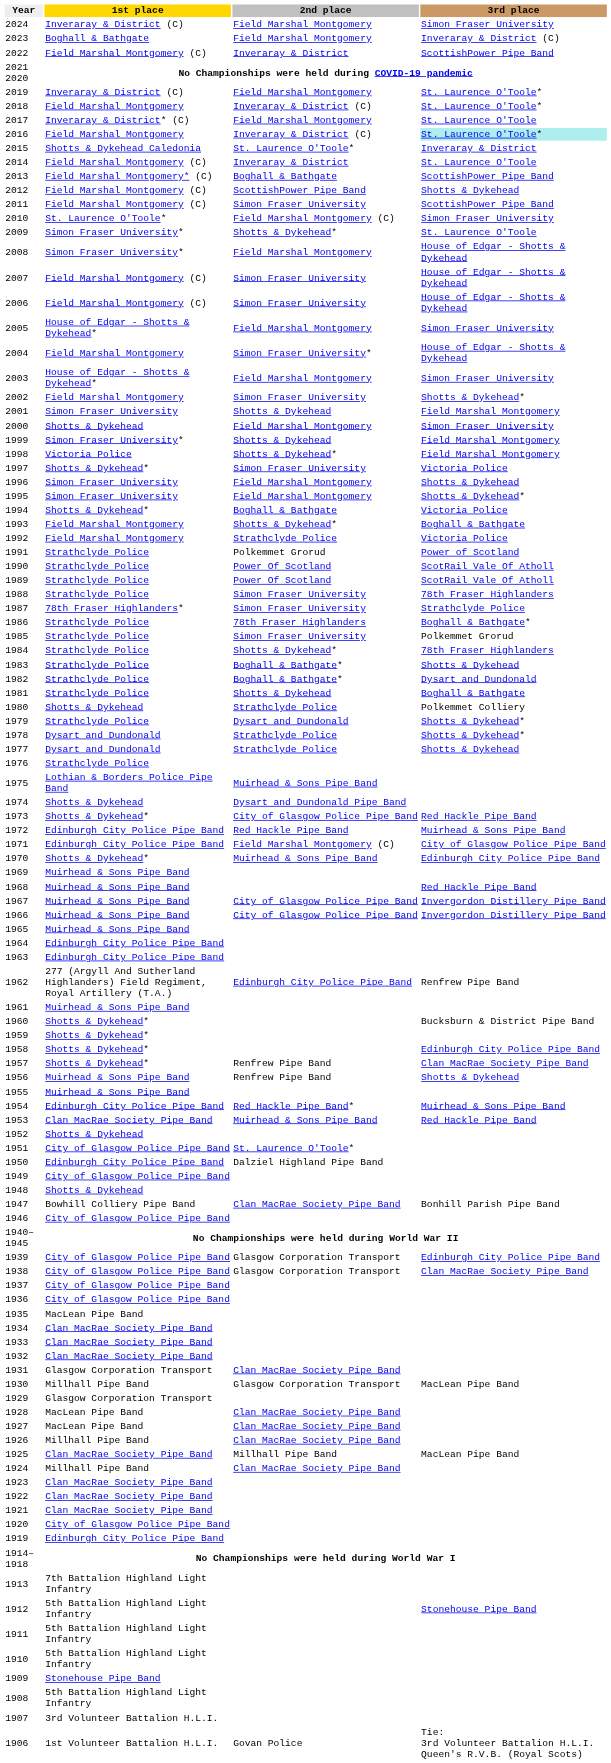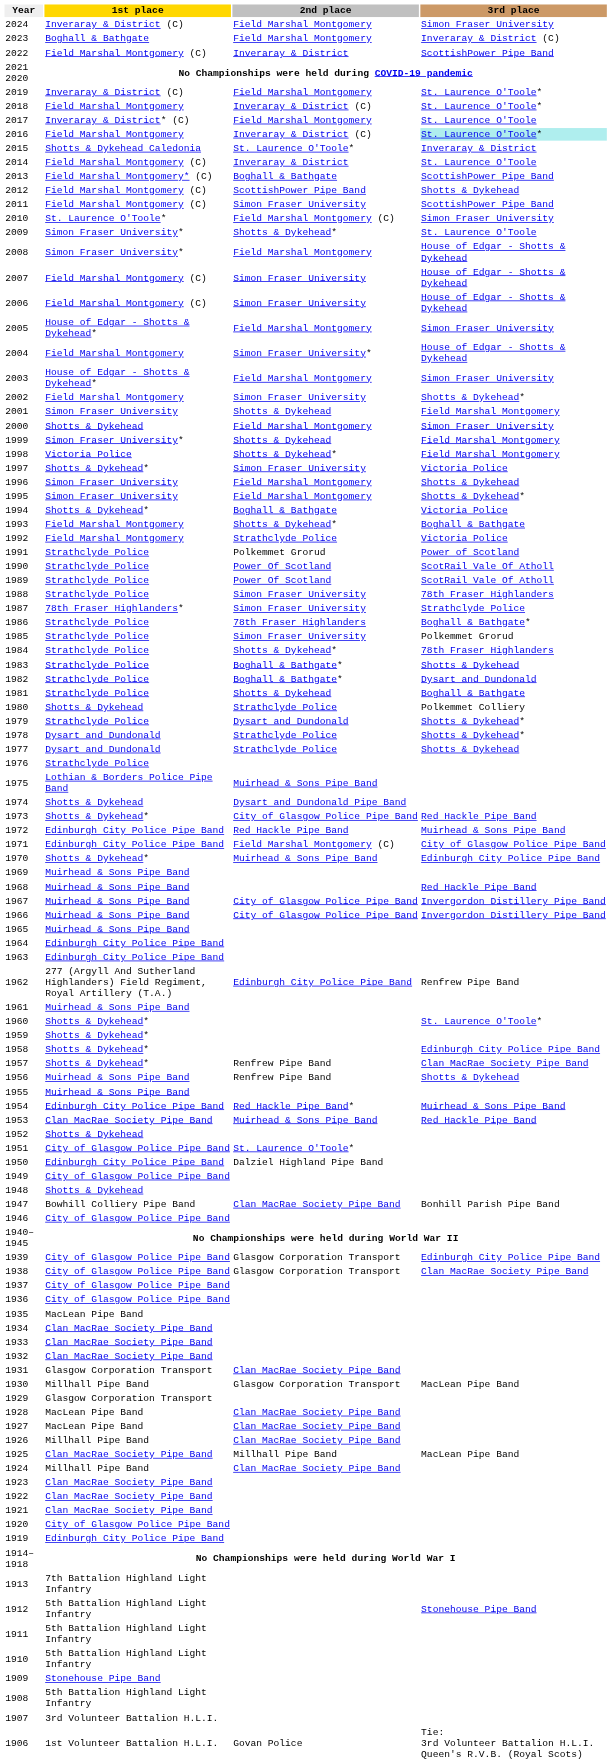 <table>
 <tr align="center">
 <td width="50" bgcolor="efefef"><strong>Year</strong></td>
 <td width="250" bgcolor="Gold"><strong>1st place</strong></td>
 <td width="250" bgcolor="silver"><strong>2nd place</strong></td>
 <td width="250" bgcolor="cc9966"><strong>3rd place</strong></td>
 </tr>
 <tr>
 <td>2024</td>
 <td><a href='#'>Inveraray & District</a> (C)</td>
 <td><a href='#'>Field Marshal Montgomery</a></td>
 <td><a href='#'>Simon Fraser University</a></td>
 </tr>
 <tr>
 <td>2023</td>
 <td><a href='#'>Boghall & Bathgate</a></td>
 <td><a href='#'>Field Marshal Montgomery</a></td>
 <td><a href='#'>Inveraray & District</a> (C)</td>
 </tr>
 <tr>
 <td>2022</td>
 <td><a href='#'>Field Marshal Montgomery</a> (C)</td>
 <td><a href='#'>Inveraray & District</a></td>
 <td><a href='#'>ScottishPower Pipe Band</a></td>
 </tr>
 <tr>
 <td>2021 2020</td>
 <th colspan="3" align="center">No Championships were held during <a href='#'>COVID-19 pandemic</a></th>
 </tr>
 <tr>
 <td>2019</td>
 <td><a href='#'>Inveraray & District</a> (C)</td>
 <td><a href='#'>Field Marshal Montgomery</a></td>
 <td><a href='#'>St. Laurence O'Toole</a>*</td>
 </tr>
 <tr>
 <td>2018</td>
 <td><a href='#'>Field Marshal Montgomery</a></td>
 <td><a href='#'>Inveraray & District</a> (C)</td>
 <td><a href='#'>St. Laurence O'Toole</a>*</td>
 <td></td>
 </tr>
 <tr>
 <td>2017</td>
 <td><a href='#'>Inveraray & District</a>* (C)</td>
 <td><a href='#'>Field Marshal Montgomery</a></td>
 <td><a href='#'>St. Laurence O'Toole</a></td>
 <td></td>
 </tr>
 <tr>
 <td>2016</td>
 <td><a href='#'>Field Marshal Montgomery</a></td>
 <td><a href='#'>Inveraray & District</a> (C)</td>
 <td style="background: paleturquoise;"><a href='#'>St. Laurence O'Toole</a>*</td>
 </tr>
 <tr>
 <td>2015</td>
 <td><a href='#'>Shotts & Dykehead Caledonia</a></td>
 <td><a href='#'>St. Laurence O'Toole</a>*</td>
 <td><a href='#'>Inveraray & District</a></td>
 </tr>
 <tr>
 <td>2014</td>
 <td><a href='#'>Field Marshal Montgomery</a> (C)</td>
 <td><a href='#'>Inveraray & District</a></td>
 <td><a href='#'>St. Laurence O'Toole</a></td>
 </tr>
 <tr>
 <td>2013</td>
 <td><a href='#'>Field Marshal Montgomery*</a> (C)</td>
 <td><a href='#'>Boghall & Bathgate</a></td>
 <td><a href='#'>ScottishPower Pipe Band</a></td>
 </tr>
 <tr>
 <td>2012</td>
 <td><a href='#'>Field Marshal Montgomery</a> (C)</td>
 <td><a href='#'>ScottishPower Pipe Band</a></td>
 <td><a href='#'>Shotts & Dykehead</a></td>
 </tr>
 <tr>
 <td>2011</td>
 <td><a href='#'>Field Marshal Montgomery</a> (C)</td>
 <td><a href='#'>Simon Fraser University</a></td>
 <td><a href='#'>ScottishPower Pipe Band</a></td>
 </tr>
 <tr>
 <td>2010</td>
 <td><a href='#'>St. Laurence O'Toole</a>*</td>
 <td><a href='#'>Field Marshal Montgomery</a> (C)</td>
 <td><a href='#'>Simon Fraser University</a></td>
 </tr>
 <tr>
 <td>2009</td>
 <td><a href='#'>Simon Fraser University</a>*</td>
 <td><a href='#'>Shotts & Dykehead</a>*</td>
 <td><a href='#'>St. Laurence O'Toole</a></td>
 </tr>
 <tr>
 <td>2008</td>
 <td><a href='#'>Simon Fraser University</a>*</td>
 <td><a href='#'>Field Marshal Montgomery</a></td>
 <td><a href='#'>House of Edgar - Shotts & Dykehead</a></td>
 </tr>
 <tr>
 <td>2007</td>
 <td><a href='#'>Field Marshal Montgomery</a> (C)</td>
 <td><a href='#'>Simon Fraser University</a></td>
 <td><a href='#'>House of Edgar - Shotts & Dykehead</a></td>
 </tr>
 <tr>
 <td>2006</td>
 <td><a href='#'>Field Marshal Montgomery</a> (C)</td>
 <td><a href='#'>Simon Fraser University</a></td>
 <td><a href='#'>House of Edgar - Shotts & Dykehead</a></td>
 </tr>
 <tr>
 <td>2005</td>
 <td><a href='#'>House of Edgar - Shotts & Dykehead</a>*</td>
 <td><a href='#'>Field Marshal Montgomery</a></td>
 <td><a href='#'>Simon Fraser University</a></td>
 </tr>
 <tr>
 <td>2004</td>
 <td><a href='#'>Field Marshal Montgomery</a></td>
 <td><a href='#'>Simon Fraser University</a>*</td>
 <td><a href='#'>House of Edgar - Shotts & Dykehead</a></td>
 </tr>
 <tr>
 <td>2003</td>
 <td><a href='#'>House of Edgar - Shotts & Dykehead</a>*</td>
 <td><a href='#'>Field Marshal Montgomery</a></td>
 <td><a href='#'>Simon Fraser University</a></td>
 </tr>
 <tr>
 <td>2002</td>
 <td><a href='#'>Field Marshal Montgomery</a></td>
 <td><a href='#'>Simon Fraser University</a></td>
 <td><a href='#'>Shotts & Dykehead</a>*</td>
 </tr>
 <tr>
 <td>2001</td>
 <td><a href='#'>Simon Fraser University</a></td>
 <td><a href='#'>Shotts & Dykehead</a></td>
 <td><a href='#'>Field Marshal Montgomery</a></td>
 </tr>
 <tr>
 <td>2000</td>
 <td><a href='#'>Shotts & Dykehead</a></td>
 <td><a href='#'>Field Marshal Montgomery</a></td>
 <td><a href='#'>Simon Fraser University</a></td>
 </tr>
 <tr>
 <td>1999</td>
 <td><a href='#'>Simon Fraser University</a>*</td>
 <td><a href='#'>Shotts & Dykehead</a></td>
 <td><a href='#'>Field Marshal Montgomery</a></td>
 </tr>
 <tr>
 <td>1998</td>
 <td><a href='#'>Victoria Police</a></td>
 <td><a href='#'>Shotts & Dykehead</a>*</td>
 <td><a href='#'>Field Marshal Montgomery</a></td>
 </tr>
 <tr>
 <td>1997</td>
 <td><a href='#'>Shotts & Dykehead</a>*</td>
 <td><a href='#'>Simon Fraser University</a></td>
 <td><a href='#'>Victoria Police</a></td>
 </tr>
 <tr>
 <td>1996</td>
 <td><a href='#'>Simon Fraser University</a></td>
 <td><a href='#'>Field Marshal Montgomery</a></td>
 <td><a href='#'>Shotts & Dykehead</a></td>
 </tr>
 <tr>
 <td>1995</td>
 <td><a href='#'>Simon Fraser University</a></td>
 <td><a href='#'>Field Marshal Montgomery</a></td>
 <td><a href='#'>Shotts & Dykehead</a>*</td>
 </tr>
 <tr>
 <td>1994</td>
 <td><a href='#'>Shotts & Dykehead</a>*</td>
 <td><a href='#'>Boghall & Bathgate</a></td>
 <td><a href='#'>Victoria Police</a></td>
 </tr>
 <tr>
 <td>1993</td>
 <td><a href='#'>Field Marshal Montgomery</a></td>
 <td><a href='#'>Shotts & Dykehead</a>*</td>
 <td><a href='#'>Boghall & Bathgate</a></td>
 </tr>
 <tr>
 <td>1992</td>
 <td><a href='#'>Field Marshal Montgomery</a></td>
 <td><a href='#'>Strathclyde Police</a></td>
 <td><a href='#'>Victoria Police</a></td>
 </tr>
 <tr>
 <td>1991</td>
 <td><a href='#'>Strathclyde Police</a></td>
 <td>Polkemmet Grorud</td>
 <td><a href='#'>Power of Scotland</a></td>
 </tr>
 <tr>
 <td>1990</td>
 <td><a href='#'>Strathclyde Police</a></td>
 <td><a href='#'>Power Of Scotland</a></td>
 <td><a href='#'>ScotRail Vale Of Atholl</a></td>
 </tr>
 <tr>
 <td>1989</td>
 <td><a href='#'>Strathclyde Police</a></td>
 <td><a href='#'>Power Of Scotland</a></td>
 <td><a href='#'>ScotRail Vale Of Atholl</a></td>
 </tr>
 <tr>
 <td>1988</td>
 <td><a href='#'>Strathclyde Police</a></td>
 <td><a href='#'>Simon Fraser University</a></td>
 <td><a href='#'>78th Fraser Highlanders</a></td>
 </tr>
 <tr>
 <td>1987</td>
 <td><a href='#'>78th Fraser Highlanders</a>*</td>
 <td><a href='#'>Simon Fraser University</a></td>
 <td><a href='#'>Strathclyde Police</a></td>
 </tr>
 <tr>
 <td>1986</td>
 <td><a href='#'>Strathclyde Police</a></td>
 <td><a href='#'>78th Fraser Highlanders</a></td>
 <td><a href='#'>Boghall & Bathgate</a>*</td>
 </tr>
 <tr>
 <td>1985</td>
 <td><a href='#'>Strathclyde Police</a></td>
 <td><a href='#'>Simon Fraser University</a></td>
 <td>Polkemmet Grorud</td>
 </tr>
 <tr>
 <td>1984</td>
 <td><a href='#'>Strathclyde Police</a></td>
 <td><a href='#'>Shotts & Dykehead</a>*</td>
 <td><a href='#'>78th Fraser Highlanders</a></td>
 </tr>
 <tr>
 <td>1983</td>
 <td><a href='#'>Strathclyde Police</a></td>
 <td><a href='#'>Boghall & Bathgate</a>*</td>
 <td><a href='#'>Shotts & Dykehead</a></td>
 </tr>
 <tr>
 <td>1982</td>
 <td><a href='#'>Strathclyde Police</a></td>
 <td><a href='#'>Boghall & Bathgate</a>*</td>
 <td><a href='#'>Dysart and Dundonald</a></td>
 </tr>
 <tr>
 <td>1981</td>
 <td><a href='#'>Strathclyde Police</a></td>
 <td><a href='#'>Shotts & Dykehead</a></td>
 <td><a href='#'>Boghall & Bathgate</a></td>
 </tr>
 <tr>
 <td>1980</td>
 <td><a href='#'>Shotts & Dykehead</a></td>
 <td><a href='#'>Strathclyde Police</a></td>
 <td>Polkemmet Colliery</td>
 </tr>
 <tr>
 <td>1979</td>
 <td><a href='#'>Strathclyde Police</a></td>
 <td><a href='#'>Dysart and Dundonald</a></td>
 <td><a href='#'>Shotts & Dykehead</a>*</td>
 </tr>
 <tr>
 <td>1978</td>
 <td><a href='#'>Dysart and Dundonald</a></td>
 <td><a href='#'>Strathclyde Police</a></td>
 <td><a href='#'>Shotts & Dykehead</a>*</td>
 </tr>
 <tr>
 <td>1977</td>
 <td><a href='#'>Dysart and Dundonald</a></td>
 <td><a href='#'>Strathclyde Police</a></td>
 <td><a href='#'>Shotts & Dykehead</a></td>
 </tr>
 <tr>
 <td>1976</td>
 <td><a href='#'>Strathclyde Police</a></td>
 <td></td>
 <td></td>
 </tr>
 <tr>
 <td>1975</td>
 <td><a href='#'>Lothian & Borders Police Pipe Band</a></td>
 <td><a href='#'>Muirhead & Sons Pipe Band</a></td>
 <td></td>
 </tr>
 <tr>
 <td>1974</td>
 <td><a href='#'>Shotts & Dykehead</a></td>
 <td><a href='#'>Dysart and Dundonald Pipe Band</a></td>
 <td></td>
 </tr>
 <tr>
 <td>1973</td>
 <td><a href='#'>Shotts & Dykehead</a>*</td>
 <td><a href='#'>City of Glasgow Police Pipe Band</a></td>
 <td><a href='#'>Red Hackle Pipe Band</a></td>
 <td></td>
 </tr>
 <tr>
 <td>1972</td>
 <td><a href='#'>Edinburgh City Police Pipe Band</a></td>
 <td><a href='#'>Red Hackle Pipe Band</a></td>
 <td><a href='#'>Muirhead & Sons Pipe Band</a></td>
 <td></td>
 </tr>
 <tr>
 <td>1971</td>
 <td><a href='#'>Edinburgh City Police Pipe Band</a></td>
 <td><a href='#'>Field Marshal Montgomery</a> (C)</td>
 <td><a href='#'>City of Glasgow Police Pipe Band</a></td>
 <td></td>
 </tr>
 <tr>
 <td>1970</td>
 <td><a href='#'>Shotts & Dykehead</a>*</td>
 <td><a href='#'>Muirhead & Sons Pipe Band</a></td>
 <td><a href='#'>Edinburgh City Police Pipe Band</a></td>
 <td></td>
 </tr>
 <tr>
 <td>1969</td>
 <td><a href='#'>Muirhead & Sons Pipe Band</a></td>
 <td></td>
 <td></td>
 </tr>
 <tr>
 <td>1968</td>
 <td><a href='#'>Muirhead & Sons Pipe Band</a></td>
 <td></td>
 <td><a href='#'>Red Hackle Pipe Band</a></td>
 <td></td>
 </tr>
 <tr>
 <td>1967</td>
 <td><a href='#'>Muirhead & Sons Pipe Band</a></td>
 <td><a href='#'>City of Glasgow Police Pipe Band</a></td>
 <td><a href='#'>Invergordon Distillery Pipe Band</a></td>
 <td></td>
 </tr>
 <tr>
 <td>1966</td>
 <td><a href='#'>Muirhead & Sons Pipe Band</a></td>
 <td><a href='#'>City of Glasgow Police Pipe Band</a></td>
 <td><a href='#'>Invergordon Distillery Pipe Band</a></td>
 <td></td>
 </tr>
 <tr>
 <td>1965</td>
 <td><a href='#'>Muirhead & Sons Pipe Band</a></td>
 <td></td>
 <td></td>
 </tr>
 <tr>
 <td>1964</td>
 <td><a href='#'>Edinburgh City Police Pipe Band</a></td>
 <td></td>
 <td></td>
 </tr>
 <tr>
 <td>1963</td>
 <td><a href='#'>Edinburgh City Police Pipe Band</a></td>
 <td></td>
 <td></td>
 </tr>
 <tr>
 <td>1962</td>
 <td>277 (Argyll And Sutherland Highlanders) Field Regiment, Royal Artillery (T.A.)</td>
 <td><a href='#'>Edinburgh City Police Pipe Band</a></td>
 <td>Renfrew Pipe Band</td>
 <td></td>
 </tr>
 <tr>
 <td>1961</td>
 <td><a href='#'>Muirhead & Sons Pipe Band</a></td>
 <td></td>
 <td></td>
 </tr>
 <tr>
 <td>1960</td>
 <td><a href='#'>Shotts & Dykehead</a>*</td>
 <td></td>
-<td>Bucksburn & District Pipe Band</td>
+<td><a href='#'>St. Laurence O'Toole</a>*</td>
 <td></td>
 </tr>
 <tr>
 <td>1959</td>
 <td><a href='#'>Shotts & Dykehead</a>*</td>
 <td></td>
 <td></td>
 </tr>
 <tr>
 <td>1958</td>
 <td><a href='#'>Shotts & Dykehead</a>*</td>
 <td></td>
 <td><a href='#'>Edinburgh City Police Pipe Band</a></td>
 <td></td>
 </tr>
 <tr>
 <td>1957</td>
 <td><a href='#'>Shotts & Dykehead</a>*</td>
 <td>Renfrew Pipe Band</td>
 <td><a href='#'>Clan MacRae Society Pipe Band</a></td>
 <td></td>
 </tr>
 <tr>
 <td>1956</td>
 <td><a href='#'>Muirhead & Sons Pipe Band</a></td>
 <td>Renfrew Pipe Band</td>
 <td><a href='#'>Shotts & Dykehead</a></td>
 <td></td>
 </tr>
 <tr>
 <td>1955</td>
 <td><a href='#'>Muirhead & Sons Pipe Band</a></td>
 <td></td>
 <td></td>
 </tr>
 <tr>
 <td>1954</td>
 <td><a href='#'>Edinburgh City Police Pipe Band</a></td>
 <td><a href='#'>Red Hackle Pipe Band</a>*</td>
 <td><a href='#'>Muirhead & Sons Pipe Band</a></td>
 </tr>
 <tr>
 <td>1953</td>
 <td><a href='#'>Clan MacRae Society Pipe Band</a></td>
 <td><a href='#'>Muirhead & Sons Pipe Band</a></td>
 <td><a href='#'>Red Hackle Pipe Band</a></td>
 </tr>
 <tr>
 <td>1952</td>
 <td><a href='#'>Shotts & Dykehead</a></td>
 <td></td>
 <td></td>
 </tr>
 <tr>
 <td>1951</td>
 <td><a href='#'>City of Glasgow Police Pipe Band</a></td>
 <td><a href='#'>St. Laurence O'Toole</a>*</td>
 </tr>
 <tr>
 <td>1950</td>
 <td><a href='#'>Edinburgh City Police Pipe Band</a></td>
 <td>Dalziel Highland Pipe Band</td>
 <td></td>
 </tr>
 <tr>
 <td>1949</td>
 <td><a href='#'>City of Glasgow Police Pipe Band</a></td>
 <td></td>
 <td></td>
 </tr>
 <tr>
 <td>1948</td>
 <td><a href='#'>Shotts & Dykehead</a></td>
 <td></td>
 <td></td>
 </tr>
 <tr>
 <td>1947</td>
 <td>Bowhill Colliery Pipe Band</td>
 <td><a href='#'>Clan MacRae Society Pipe Band</a></td>
 <td>Bonhill Parish Pipe Band</td>
 <td></td>
 </tr>
 <tr>
 <td>1946</td>
 <td><a href='#'>City of Glasgow Police Pipe Band</a></td>
 <td></td>
 <td></td>
 </tr>
 <tr>
 <td>1940–1945</td>
 <th colspan="3" align="center" font-weight="regular">No Championships were held during World War II</th>
 </tr>
 <tr>
 <td>1939</td>
 <td><a href='#'>City of Glasgow Police Pipe Band</a></td>
 <td>Glasgow Corporation Transport</td>
 <td><a href='#'>Edinburgh City Police Pipe Band</a></td>
 <td></td>
 </tr>
 <tr>
 <td>1938</td>
 <td><a href='#'>City of Glasgow Police Pipe Band</a></td>
 <td>Glasgow Corporation Transport</td>
 <td><a href='#'>Clan MacRae Society Pipe Band</a></td>
 <td></td>
 </tr>
 <tr>
 <td>1937</td>
 <td><a href='#'>City of Glasgow Police Pipe Band</a></td>
 <td></td>
 <td></td>
 </tr>
 <tr>
 <td>1936</td>
 <td><a href='#'>City of Glasgow Police Pipe Band</a></td>
 <td></td>
 <td></td>
 </tr>
 <tr>
 <td>1935</td>
 <td>MacLean Pipe Band</td>
 <td></td>
 <td></td>
 </tr>
 <tr>
 <td>1934</td>
 <td><a href='#'>Clan MacRae Society Pipe Band</a></td>
 <td></td>
 <td></td>
 </tr>
 <tr>
 <td>1933</td>
 <td><a href='#'>Clan MacRae Society Pipe Band</a></td>
 <td></td>
 <td></td>
 </tr>
 <tr>
 <td>1932</td>
 <td><a href='#'>Clan MacRae Society Pipe Band</a></td>
 <td></td>
 <td></td>
 </tr>
 <tr>
 <td>1931</td>
 <td>Glasgow Corporation Transport</td>
 <td><a href='#'>Clan MacRae Society Pipe Band</a></td>
 <td></td>
 </tr>
 <tr>
 <td>1930</td>
 <td>Millhall Pipe Band</td>
 <td>Glasgow Corporation Transport</td>
 <td>MacLean Pipe Band</td>
 <td></td>
 </tr>
 <tr>
 <td>1929</td>
 <td>Glasgow Corporation Transport</td>
 <td></td>
 <td></td>
 </tr>
 <tr>
 <td>1928</td>
 <td>MacLean Pipe Band</td>
 <td><a href='#'>Clan MacRae Society Pipe Band</a></td>
 <td></td>
 </tr>
 <tr>
 <td>1927</td>
 <td>MacLean Pipe Band</td>
 <td><a href='#'>Clan MacRae Society Pipe Band</a></td>
 <td></td>
 </tr>
 <tr>
 <td>1926</td>
 <td>Millhall Pipe Band</td>
 <td><a href='#'>Clan MacRae Society Pipe Band</a></td>
 <td></td>
 </tr>
 <tr>
 <td>1925</td>
 <td><a href='#'>Clan MacRae Society Pipe Band</a></td>
 <td>Millhall Pipe Band</td>
 <td>MacLean Pipe Band</td>
 <td></td>
 </tr>
 <tr>
 <td>1924</td>
 <td>Millhall Pipe Band</td>
 <td><a href='#'>Clan MacRae Society Pipe Band</a></td>
 <td></td>
 </tr>
 <tr>
 <td>1923</td>
 <td><a href='#'>Clan MacRae Society Pipe Band</a></td>
 <td></td>
 <td></td>
 </tr>
 <tr>
 <td>1922</td>
 <td><a href='#'>Clan MacRae Society Pipe Band</a></td>
 <td></td>
 <td></td>
 </tr>
 <tr>
 <td>1921</td>
 <td><a href='#'>Clan MacRae Society Pipe Band</a></td>
 <td></td>
 <td></td>
 </tr>
 <tr>
 <td>1920</td>
 <td><a href='#'>City of Glasgow Police Pipe Band</a></td>
 <td></td>
 <td></td>
 </tr>
 <tr>
 <td>1919</td>
 <td><a href='#'>Edinburgh City Police Pipe Band</a></td>
 <td></td>
 <td></td>
 </tr>
 <tr>
 <td>1914–1918</td>
 <th colspan="3" align="center">No Championships were held during World War I</th>
 </tr>
 <tr>
 <td>1913</td>
 <td>7th Battalion Highland Light Infantry</td>
 <td></td>
 <td></td>
 </tr>
 <tr>
 <td>1912</td>
 <td>5th Battalion Highland Light Infantry</td>
 <td></td>
 <td><a href='#'>Stonehouse Pipe Band</a></td>
 <td></td>
 </tr>
 <tr>
 <td>1911</td>
 <td>5th Battalion Highland Light Infantry</td>
 <td></td>
 <td></td>
 </tr>
 <tr>
 <td>1910</td>
 <td>5th Battalion Highland Light Infantry</td>
 <td></td>
 <td></td>
 </tr>
 <tr>
 <td>1909</td>
 <td><a href='#'>Stonehouse Pipe Band</a></td>
 <td></td>
 <td></td>
 </tr>
 <tr>
 <td>1908</td>
 <td>5th Battalion Highland Light Infantry</td>
 <td></td>
 <td></td>
 </tr>
 <tr>
 <td>1907</td>
 <td>3rd Volunteer Battalion H.L.I.</td>
 <td></td>
 <td></td>
 </tr>
 <tr>
 <td>1906</td>
 <td>1st Volunteer Battalion H.L.I.</td>
 <td>Govan Police</td>
 <td>Tie:<br> 3rd Volunteer Battalion H.L.I.<br>Queen's R.V.B. (Royal Scots)</td>
 </tr>
 </table>
